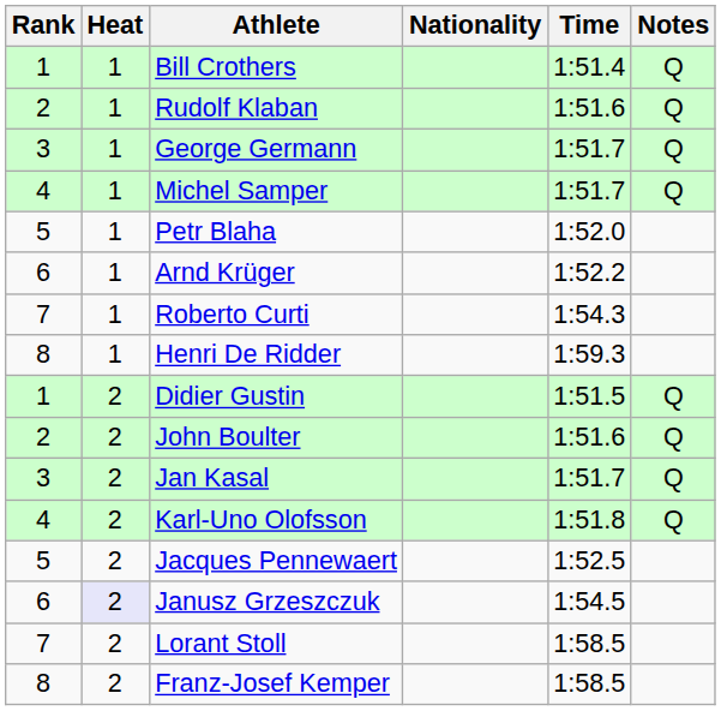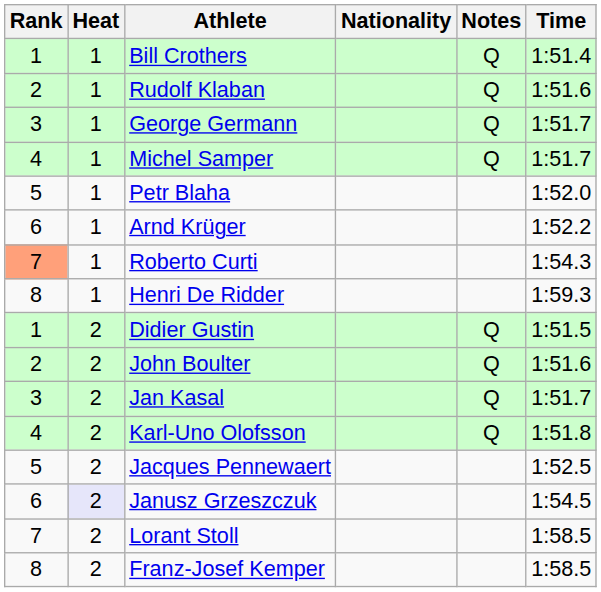 <table class="wikitable sortable" style="text-align:center">
 <tr>
 <th>Rank</th>
 <th>Heat</th>
 <th>Athlete</th>
 <th>Nationality</th>
+<th>Notes</th>
 <th>Time</th>
-<th>Notes</th>
 </tr>
 <tr bgcolor=ccffcc>
 <td>1</td>
 <td>1</td>
 <td align=left><a href='#'>Bill Crothers</a></td>
 <td align=left></td>
+<td>Q</td>
 <td>1:51.4</td>
-<td>Q</td>
 </tr>
 <tr bgcolor=ccffcc>
 <td>2</td>
 <td>1</td>
 <td align=left><a href='#'>Rudolf Klaban</a></td>
 <td align=left></td>
+<td>Q</td>
 <td>1:51.6</td>
-<td>Q</td>
 </tr>
 <tr bgcolor=ccffcc>
 <td>3</td>
 <td>1</td>
 <td align=left><a href='#'>George Germann</a></td>
 <td align=left></td>
+<td>Q</td>
 <td>1:51.7</td>
-<td>Q</td>
 </tr>
 <tr bgcolor=ccffcc>
 <td>4</td>
 <td>1</td>
 <td align=left><a href='#'>Michel Samper</a></td>
 <td align=left></td>
+<td>Q</td>
 <td>1:51.7</td>
-<td>Q</td>
 </tr>
 <tr>
 <td>5</td>
 <td>1</td>
 <td align=left><a href='#'>Petr Blaha</a></td>
 <td align=left></td>
+<td></td>
 <td>1:52.0</td>
-<td></td>
 </tr>
 <tr>
 <td>6</td>
 <td>1</td>
 <td align=left><a href='#'>Arnd Krüger</a></td>
 <td align=left></td>
+<td></td>
 <td>1:52.2</td>
-<td></td>
 </tr>
 <tr>
-<td>7</td>
+<td style="background: lightsalmon;">7</td>
 <td>1</td>
 <td align=left><a href='#'>Roberto Curti</a></td>
 <td align=left></td>
+<td></td>
 <td>1:54.3</td>
-<td></td>
 </tr>
 <tr>
 <td>8</td>
 <td>1</td>
 <td align=left><a href='#'>Henri De Ridder</a></td>
 <td align=left></td>
+<td></td>
 <td>1:59.3</td>
-<td></td>
 </tr>
 <tr bgcolor=ccffcc>
 <td>1</td>
 <td>2</td>
 <td align=left><a href='#'>Didier Gustin</a></td>
 <td align=left></td>
+<td>Q</td>
 <td>1:51.5</td>
-<td>Q</td>
 </tr>
 <tr bgcolor=ccffcc>
 <td>2</td>
 <td>2</td>
 <td align=left><a href='#'>John Boulter</a></td>
 <td align=left></td>
+<td>Q</td>
 <td>1:51.6</td>
-<td>Q</td>
 </tr>
 <tr bgcolor=ccffcc>
 <td>3</td>
 <td>2</td>
 <td align=left><a href='#'>Jan Kasal</a></td>
 <td align=left></td>
+<td>Q</td>
 <td>1:51.7</td>
-<td>Q</td>
 </tr>
 <tr bgcolor=ccffcc>
 <td>4</td>
 <td>2</td>
 <td align=left><a href='#'>Karl-Uno Olofsson</a></td>
 <td align=left></td>
+<td>Q</td>
 <td>1:51.8</td>
-<td>Q</td>
 </tr>
 <tr>
 <td>5</td>
 <td>2</td>
 <td align=left><a href='#'>Jacques Pennewaert</a></td>
 <td align=left></td>
+<td></td>
 <td>1:52.5</td>
-<td></td>
 </tr>
 <tr>
 <td>6</td>
 <td style="background: lavender;">2</td>
 <td align=left><a href='#'>Janusz Grzeszczuk</a></td>
 <td align=left></td>
+<td></td>
 <td>1:54.5</td>
-<td></td>
 </tr>
 <tr>
 <td>7</td>
 <td>2</td>
 <td align=left><a href='#'>Lorant Stoll</a></td>
 <td align=left></td>
+<td></td>
 <td>1:58.5</td>
-<td></td>
 </tr>
 <tr>
 <td>8</td>
 <td>2</td>
 <td align=left><a href='#'>Franz-Josef Kemper</a></td>
 <td align=left></td>
+<td></td>
 <td>1:58.5</td>
-<td></td>
 </tr>
 </table>
